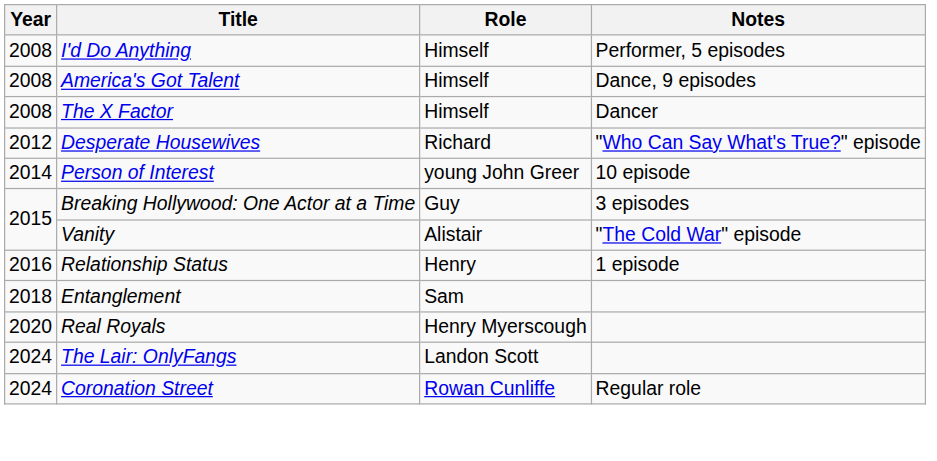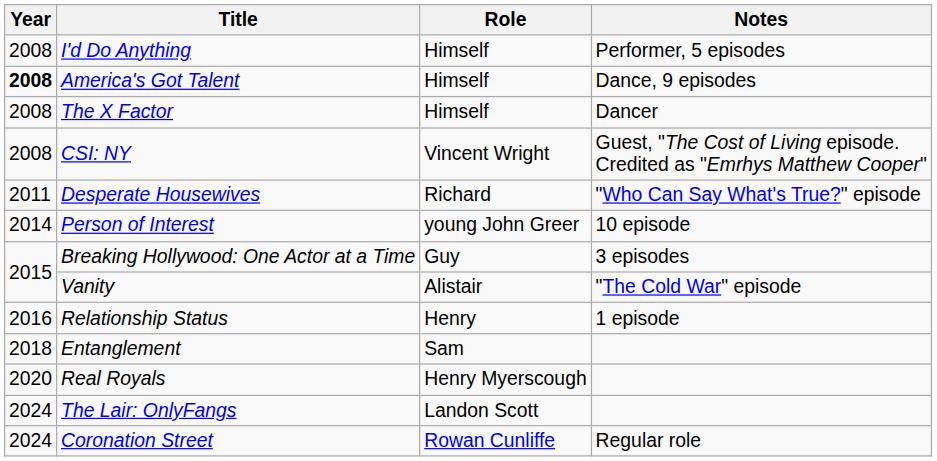 <table class="wikitable sortable">
 <tr>
 <th>Year</th>
 <th>Title</th>
 <th>Role</th>
 <th class="unsortable">Notes</th>
 </tr>
 <tr>
 <td>2008</td>
 <td><em><a href='#'>I'd Do Anything</a></em></td>
 <td>Himself</td>
 <td>Performer, 5 episodes</td>
 </tr>
 <tr>
-<td>2008</td>
+<td><strong>2008</strong></td>
 <td><em><a href='#'>America's Got Talent</a></em></td>
 <td>Himself</td>
 <td>Dance, 9 episodes</td>
 </tr>
 <tr>
 <td>2008</td>
 <td><em><a href='#'>The X Factor</a></em></td>
 <td>Himself</td>
 <td>Dancer</td>
 </tr>
 <tr>
-<td>2012</td>
+<td>2008</td>
+<td><em><a href='#'>CSI: NY</a></em></td>
+<td>Vincent Wright</td>
+<td>Guest, "<em>The Cost of Living</em> episode.  <br>Credited as "<em>Emrhys Matthew Cooper</em>"</td>
+</tr>
+<tr>
+<td>2011</td>
 <td><em><a href='#'>Desperate Housewives</a></em></td>
 <td>Richard</td>
 <td>"<a href='#'>Who Can Say What's True?</a>" episode</td>
 </tr>
 <tr>
 <td>2014</td>
 <td><em><a href='#'>Person of Interest</a></em></td>
 <td>young John Greer</td>
 <td>10 episode</td>
 </tr>
 <tr>
 <td rowspan=2>2015</td>
 <td><em>Breaking Hollywood: One Actor at a Time</em></td>
 <td>Guy</td>
 <td>3 episodes</td>
 </tr>
 <tr>
 <td><em>Vanity</em></td>
 <td>Alistair</td>
 <td>"<a href='#'>The Cold War</a>" episode</td>
 </tr>
 <tr>
 <td>2016</td>
 <td><em>Relationship Status</em></td>
 <td>Henry</td>
 <td>1 episode</td>
 </tr>
 <tr>
 <td>2018</td>
 <td><em>Entanglement</em></td>
 <td>Sam</td>
 <td></td>
 </tr>
 <tr>
 <td>2020</td>
 <td><em>Real Royals</em></td>
 <td>Henry Myerscough</td>
 <td></td>
 </tr>
 <tr>
 <td>2024</td>
 <td><em><a href='#'>The Lair: OnlyFangs</a></em></td>
 <td>Landon Scott</td>
 <td></td>
 </tr>
 <tr>
 <td>2024</td>
 <td><em><a href='#'>Coronation Street</a></em></td>
 <td><a href='#'>Rowan Cunliffe</a></td>
 <td>Regular role</td>
 </tr>
 </table>
